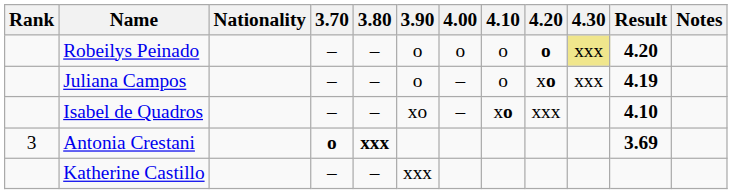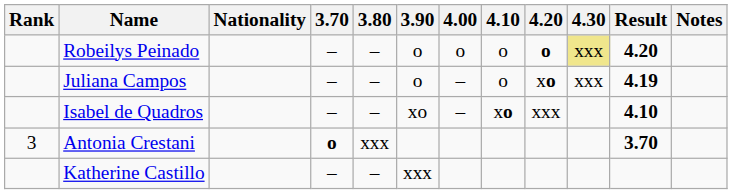 <table class="wikitable sortable" style="text-align:center">
 <tr>
 <th>Rank</th>
 <th>Name</th>
 <th>Nationality</th>
 <th>3.70</th>
 <th>3.80</th>
 <th>3.90</th>
 <th>4.00</th>
 <th>4.10</th>
 <th>4.20</th>
 <th>4.30</th>
 <th>Result</th>
 <th>Notes</th>
 </tr>
 <tr>
 <td></td>
 <td align=left><a href='#'>Robeilys Peinado</a></td>
 <td align=left></td>
 <td>–</td>
 <td>–</td>
 <td>o</td>
 <td>o</td>
 <td>o</td>
 <td><strong>o</strong></td>
 <td style="background: khaki;">xxx</td>
 <td><strong>4.20</strong></td>
 <td></td>
 </tr>
 <tr>
 <td></td>
 <td align=left><a href='#'>Juliana Campos</a></td>
 <td align=left></td>
 <td>–</td>
 <td>–</td>
 <td>o</td>
 <td>–</td>
 <td>o</td>
 <td>x<strong>o</strong></td>
 <td>xxx</td>
 <td><strong>4.19</strong></td>
 <td></td>
 </tr>
 <tr>
 <td></td>
 <td align=left><a href='#'>Isabel de Quadros</a></td>
 <td align=left></td>
 <td>–</td>
 <td>–</td>
 <td>xo</td>
 <td>–</td>
 <td>x<strong>o</strong></td>
 <td>xxx</td>
 <td></td>
 <td><strong>4.10</strong></td>
 <td></td>
 </tr>
 <tr>
 <td>3</td>
 <td align=left><a href='#'>Antonia Crestani</a></td>
 <td align=left></td>
 <td><strong>o</strong></td>
-<td><strong>xxx</strong></td>
+<td>xxx</td>
 <td></td>
 <td></td>
 <td></td>
 <td></td>
 <td></td>
-<td><strong>3.69</strong></td>
+<td><strong>3.70</strong></td>
 <td></td>
 </tr>
 <tr>
 <td></td>
 <td align=left><a href='#'>Katherine Castillo</a></td>
 <td align=left></td>
 <td>–</td>
 <td>–</td>
 <td>xxx</td>
 <td></td>
 <td></td>
 <td></td>
 <td></td>
 <td><strong></strong></td>
 <td></td>
 </tr>
 </table>
